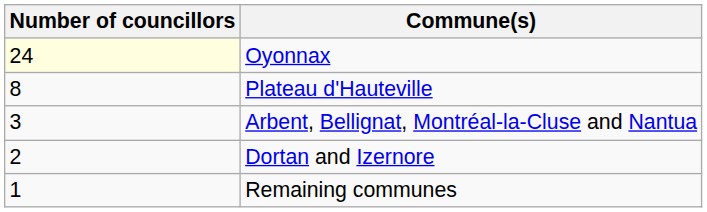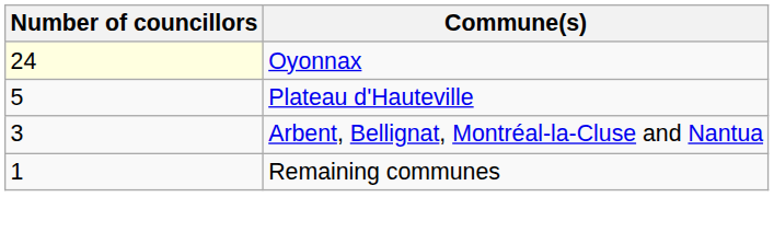 <table class="wikitable">
 <tr>
 <th>Number of councillors</th>
 <th>Commune(s)</th>
 </tr>
 <tr>
 <td style="background: lightyellow;">24</td>
 <td><a href='#'>Oyonnax</a></td>
 </tr>
 <tr>
-<td>8</td>
+<td>5</td>
 <td><a href='#'>Plateau d'Hauteville</a></td>
 </tr>
 <tr>
 <td>3</td>
 <td><a href='#'>Arbent</a>, <a href='#'>Bellignat</a>, <a href='#'>Montréal-la-Cluse</a> and <a href='#'>Nantua</a></td>
 </tr>
 <tr>
-<td>2</td>
-<td><a href='#'>Dortan</a> and <a href='#'>Izernore</a></td>
-</tr>
-<tr>
 <td>1</td>
 <td>Remaining communes</td>
 </tr>
 </table>
